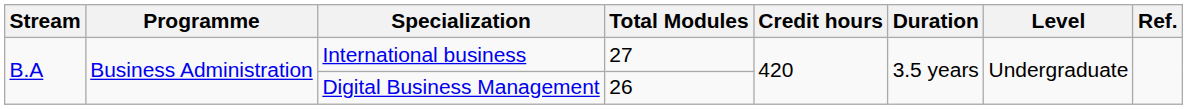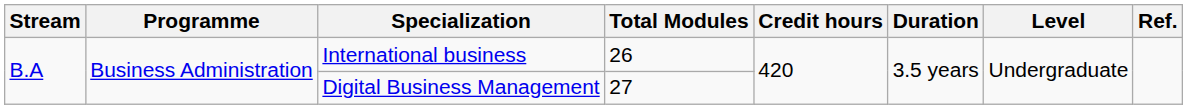 <table class="wikitable sortable">
 <tr>
 <th>Stream</th>
 <th>Programme</th>
 <th>Specialization</th>
 <th>Total Modules</th>
 <th>Credit hours</th>
 <th>Duration</th>
 <th>Level</th>
 <th>Ref.</th>
 </tr>
 <tr>
 <td rowspan="2"><a href='#'>B.A</a></td>
 <td rowspan="2"><a href='#'>Business Administration</a></td>
 <td><a href='#'>International business</a></td>
-<td>27</td>
+<td>26</td>
 <td rowspan="2">420</td>
 <td rowspan="2">3.5 years</td>
 <td rowspan="2">Undergraduate</td>
 <td rowspan="2"></td>
 </tr>
 <tr>
 <td><a href='#'>Digital Business Management</a></td>
-<td>26</td>
+<td>27</td>
 </tr>
 </table>
